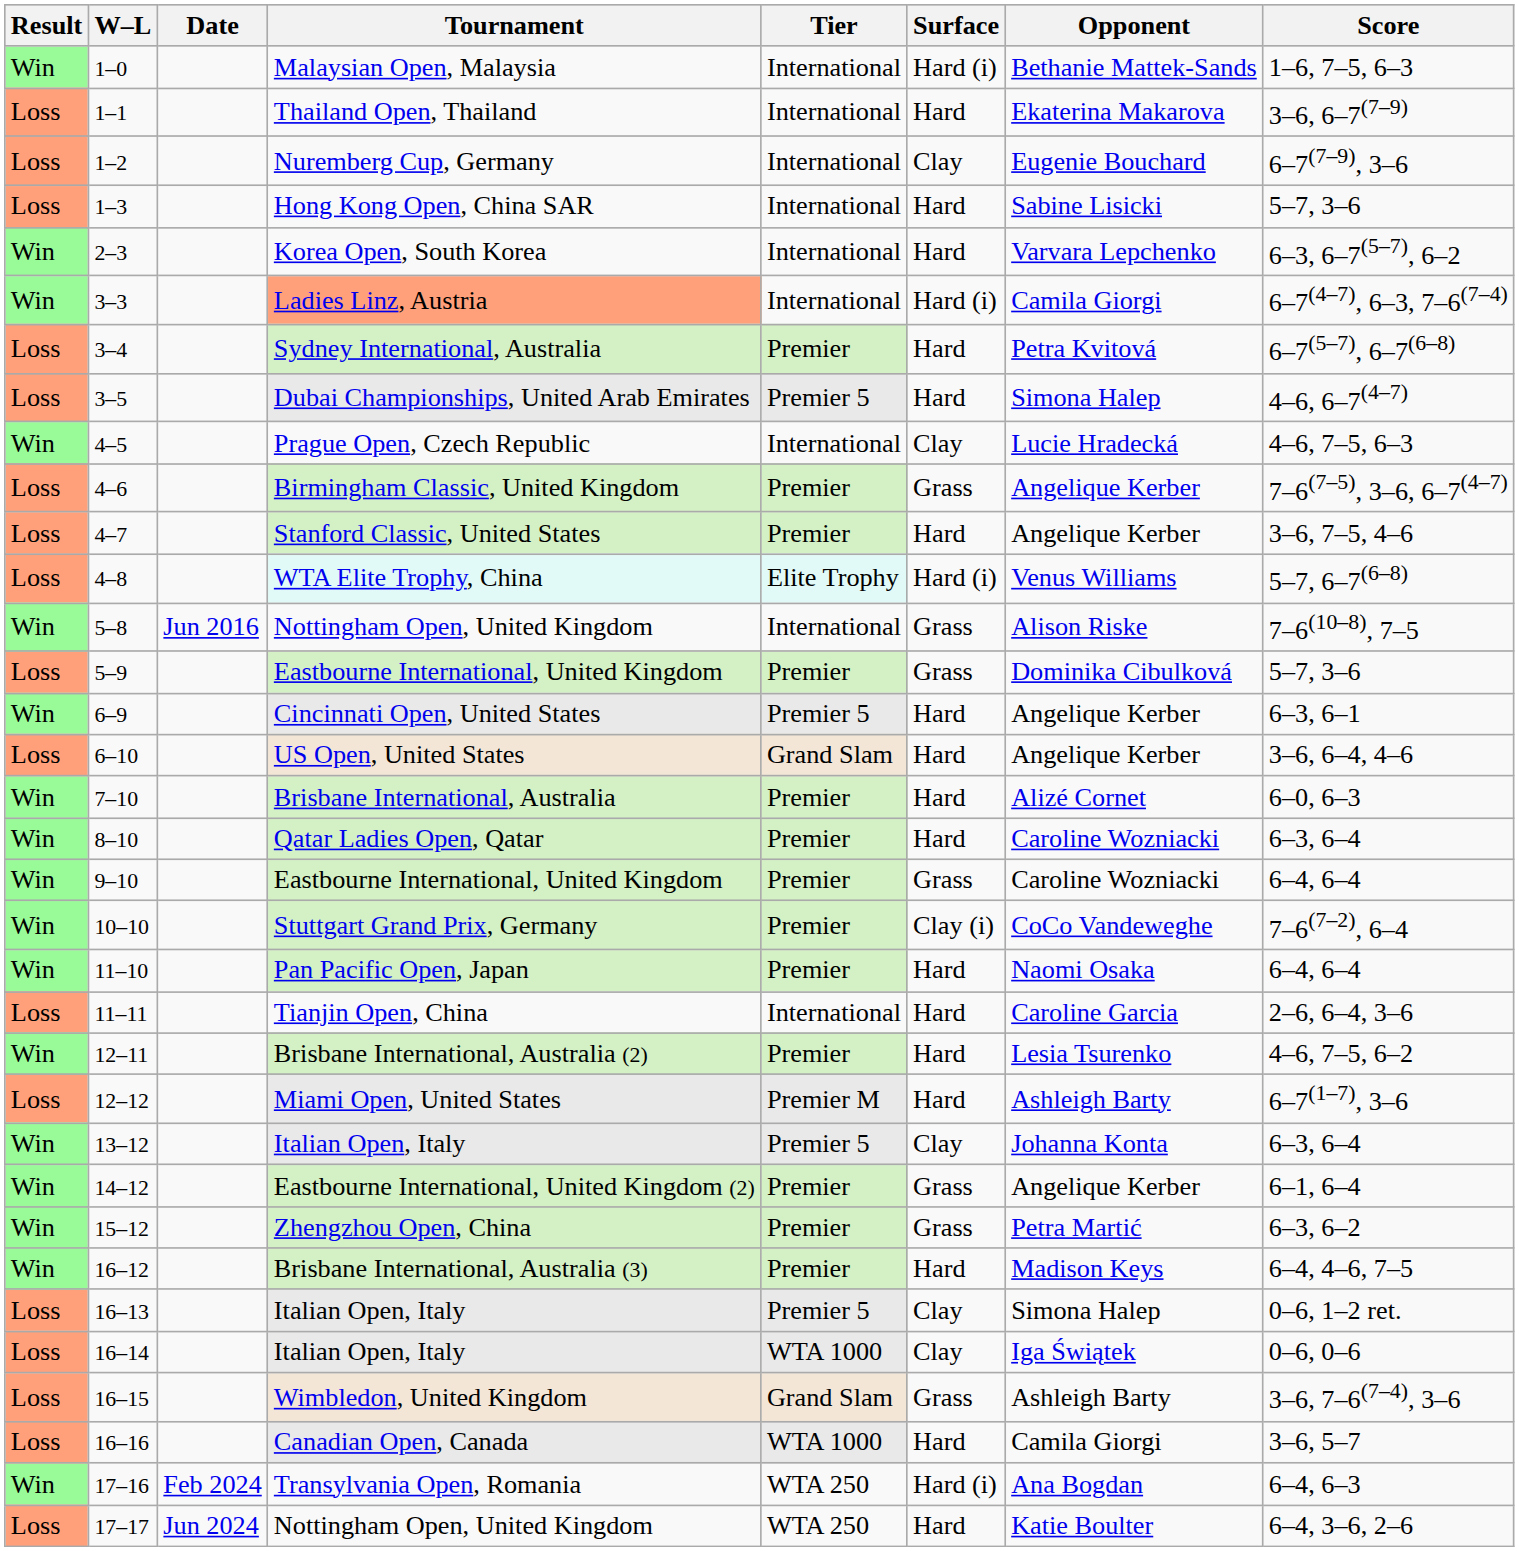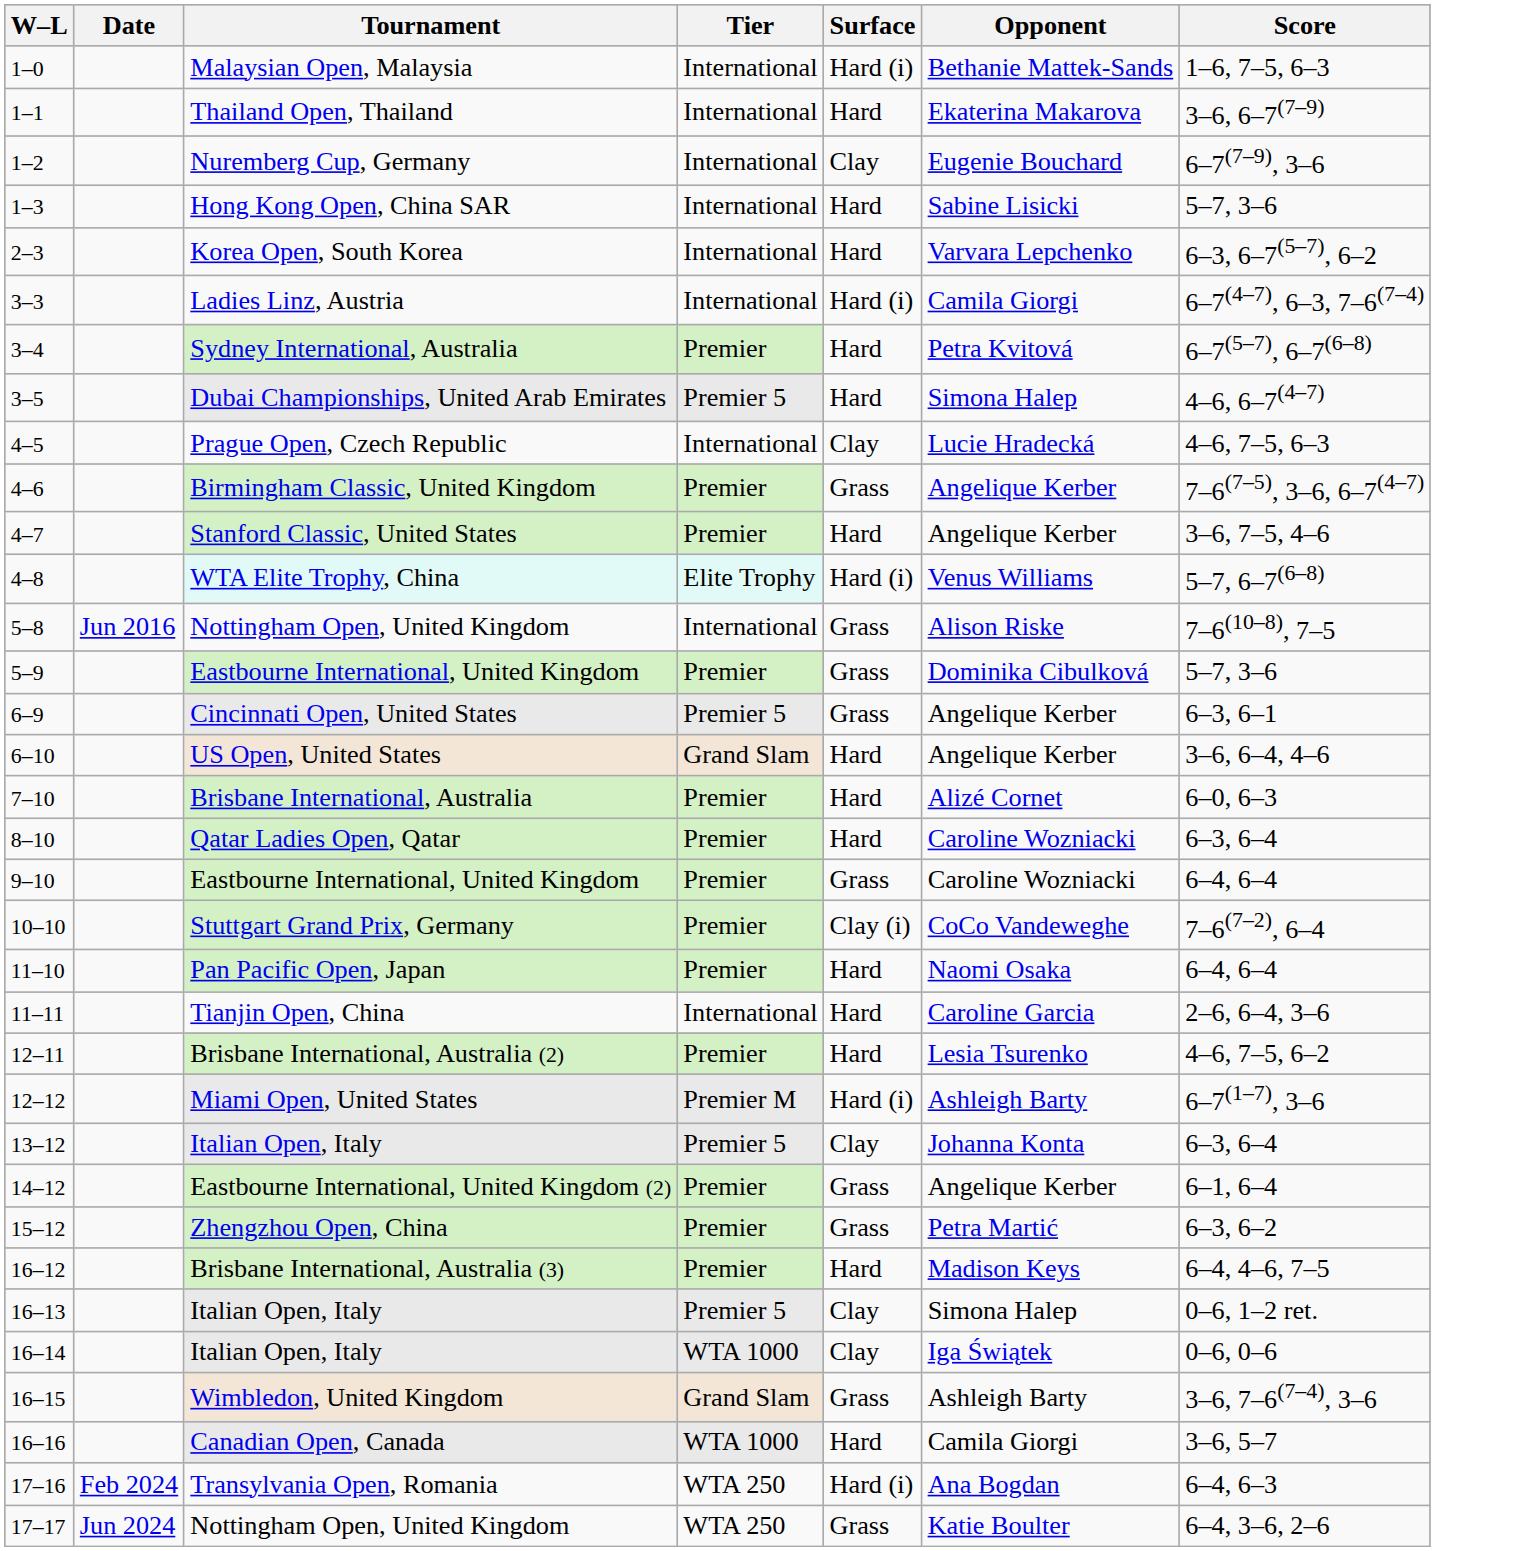 <table class="sortable wikitable">
 <tr>
-<th>Result</th>
 <th class="unsortable">W–L</th>
 <th>Date</th>
 <th>Tournament</th>
 <th>Tier</th>
 <th>Surface</th>
 <th>Opponent</th>
 <th class="unsortable">Score</th>
 </tr>
 <tr>
-<td style="background:#98fb98;">Win</td>
 <td><small>1–0</small></td>
 <td><a href='#'></a></td>
 <td><a href='#'>Malaysian Open</a>, Malaysia</td>
 <td>International</td>
 <td>Hard (i)</td>
 <td> <a href='#'>Bethanie Mattek-Sands</a></td>
 <td>1–6, 7–5, 6–3</td>
 </tr>
 <tr>
-<td style="background:#ffa07a;">Loss</td>
 <td><small>1–1</small></td>
 <td><a href='#'></a></td>
 <td><a href='#'>Thailand Open</a>, Thailand</td>
 <td>International</td>
 <td>Hard</td>
 <td> <a href='#'>Ekaterina Makarova</a></td>
 <td>3–6, 6–7<sup>(7–9)</sup></td>
 </tr>
 <tr>
-<td style="background:#ffa07a;">Loss</td>
 <td><small>1–2</small></td>
 <td><a href='#'></a></td>
 <td><a href='#'>Nuremberg Cup</a>, Germany</td>
 <td>International</td>
 <td>Clay</td>
 <td> <a href='#'>Eugenie Bouchard</a></td>
 <td>6–7<sup>(7–9)</sup>, 3–6</td>
 </tr>
 <tr>
-<td style="background:#ffa07a;">Loss</td>
 <td><small>1–3</small></td>
 <td><a href='#'></a></td>
 <td><a href='#'>Hong Kong Open</a>, China SAR</td>
 <td>International</td>
 <td>Hard</td>
 <td> <a href='#'>Sabine Lisicki</a></td>
 <td>5–7, 3–6</td>
 </tr>
 <tr>
-<td style="background:#98fb98;">Win</td>
 <td><small>2–3</small></td>
 <td><a href='#'></a></td>
 <td><a href='#'>Korea Open</a>, South Korea</td>
 <td>International</td>
 <td>Hard</td>
 <td> <a href='#'>Varvara Lepchenko</a></td>
 <td>6–3, 6–7<sup>(5–7)</sup>, 6–2</td>
 </tr>
 <tr>
-<td style="background:#98fb98;">Win</td>
 <td><small>3–3</small></td>
 <td><a href='#'></a></td>
-<td style="background: lightsalmon;"><a href='#'>Ladies Linz</a>, Austria</td>
+<td><a href='#'>Ladies Linz</a>, Austria</td>
 <td>International</td>
 <td>Hard (i)</td>
 <td> <a href='#'>Camila Giorgi</a></td>
 <td>6–7<sup>(4–7)</sup>, 6–3, 7–6<sup>(7–4)</sup></td>
 </tr>
 <tr>
-<td style="background:#ffa07a;">Loss</td>
 <td><small>3–4</small></td>
 <td><a href='#'></a></td>
 <td style="background:#d4f1c5;"><a href='#'>Sydney International</a>, Australia</td>
 <td style="background:#d4f1c5;">Premier</td>
 <td>Hard</td>
 <td> <a href='#'>Petra Kvitová</a></td>
 <td>6–7<sup>(5–7)</sup>, 6–7<sup>(6–8)</sup></td>
 </tr>
 <tr>
-<td style="background:#ffa07a;">Loss</td>
 <td><small>3–5</small></td>
 <td><a href='#'></a></td>
 <td style="background:#e9e9e9;"><a href='#'>Dubai Championships</a>, United Arab Emirates</td>
 <td style="background:#e9e9e9;">Premier 5</td>
 <td>Hard</td>
 <td> <a href='#'>Simona Halep</a></td>
 <td>4–6, 6–7<sup>(4–7)</sup></td>
 </tr>
 <tr>
-<td style="background:#98fb98;">Win</td>
 <td><small>4–5</small></td>
 <td><a href='#'></a></td>
 <td><a href='#'>Prague Open</a>, Czech Republic</td>
 <td>International</td>
 <td>Clay</td>
 <td> <a href='#'>Lucie Hradecká</a></td>
 <td>4–6, 7–5, 6–3</td>
 </tr>
 <tr>
-<td style="background:#ffa07a;">Loss</td>
 <td><small>4–6</small></td>
 <td><a href='#'></a></td>
 <td style="background:#d4f1c5;"><a href='#'>Birmingham Classic</a>, United Kingdom</td>
 <td style="background:#d4f1c5;">Premier</td>
 <td>Grass</td>
 <td> <a href='#'>Angelique Kerber</a></td>
 <td>7–6<sup>(7–5)</sup>, 3–6, 6–7<sup>(4–7)</sup></td>
 </tr>
 <tr>
-<td style="background:#ffa07a;">Loss</td>
 <td><small>4–7</small></td>
 <td><a href='#'></a></td>
 <td style="background:#d4f1c5;"><a href='#'>Stanford Classic</a>, United States</td>
 <td style="background:#d4f1c5;">Premier</td>
 <td>Hard</td>
 <td> Angelique Kerber</td>
 <td>3–6, 7–5, 4–6</td>
 </tr>
 <tr>
-<td style="background:#ffa07a;">Loss</td>
 <td><small>4–8</small></td>
 <td><a href='#'></a></td>
 <td style="background:#E2FAF7;"><a href='#'>WTA Elite Trophy</a>, China</td>
 <td style="background:#E2FAF7;">Elite Trophy</td>
 <td>Hard (i)</td>
 <td> <a href='#'>Venus Williams</a></td>
 <td>5–7, 6–7<sup>(6–8)</sup></td>
 </tr>
 <tr>
-<td style="background:#98fb98;">Win</td>
 <td><small>5–8</small></td>
 <td><a href='#'>Jun 2016</a></td>
 <td><a href='#'>Nottingham Open</a>, United Kingdom</td>
 <td>International</td>
 <td>Grass</td>
 <td> <a href='#'>Alison Riske</a></td>
 <td>7–6<sup>(10–8)</sup>, 7–5</td>
 </tr>
 <tr>
-<td style="background:#ffa07a;">Loss</td>
 <td><small>5–9</small></td>
 <td><a href='#'></a></td>
 <td style="background:#D4F1C5;"><a href='#'>Eastbourne International</a>, United Kingdom</td>
 <td style="background:#D4F1C5;">Premier</td>
 <td>Grass</td>
 <td> <a href='#'>Dominika Cibulková</a></td>
 <td>5–7, 3–6</td>
 </tr>
 <tr>
-<td style="background:#98fb98;">Win</td>
 <td><small>6–9</small></td>
 <td><a href='#'></a></td>
 <td style="background:#E9E9E9;"><a href='#'>Cincinnati Open</a>, United States</td>
 <td style="background:#E9E9E9;">Premier 5</td>
-<td>Hard</td>
+<td>Grass</td>
 <td> Angelique Kerber</td>
 <td>6–3, 6–1</td>
 </tr>
 <tr>
-<td style="background:#ffa07a;">Loss</td>
 <td><small>6–10</small></td>
 <td><a href='#'></a></td>
 <td style="background:#F3E6D7;"><a href='#'>US Open</a>, United States</td>
 <td style="background:#F3E6D7;">Grand Slam</td>
 <td>Hard</td>
 <td> Angelique Kerber</td>
 <td>3–6, 6–4, 4–6</td>
 </tr>
 <tr>
-<td style="background:#98fb98;">Win</td>
 <td><small>7–10</small></td>
 <td><a href='#'></a></td>
 <td style="background:#D4F1C5;"><a href='#'>Brisbane International</a>, Australia</td>
 <td style="background:#D4F1C5;">Premier</td>
 <td>Hard</td>
 <td> <a href='#'>Alizé Cornet</a></td>
 <td>6–0, 6–3</td>
 </tr>
 <tr>
-<td style="background:#98fb98;">Win</td>
 <td><small>8–10</small></td>
 <td><a href='#'></a></td>
 <td style="background:#D4F1C5;"><a href='#'>Qatar Ladies Open</a>, Qatar</td>
 <td style="background:#D4F1C5;">Premier</td>
 <td>Hard</td>
 <td> <a href='#'>Caroline Wozniacki</a></td>
 <td>6–3, 6–4</td>
 </tr>
 <tr>
-<td bgcolor=98FB98>Win</td>
 <td><small>9–10</small></td>
 <td><a href='#'></a></td>
 <td style="background:#D4F1C5;">Eastbourne International, United Kingdom</td>
 <td style="background:#D4F1C5;">Premier</td>
 <td>Grass</td>
 <td> Caroline Wozniacki</td>
 <td>6–4, 6–4</td>
 </tr>
 <tr>
-<td style="background:#98FB98;">Win</td>
 <td><small>10–10</small></td>
 <td><a href='#'></a></td>
 <td style="background:#d4f1c5;"><a href='#'>Stuttgart Grand Prix</a>, Germany</td>
 <td style="background:#d4f1c5;">Premier</td>
 <td>Clay (i)</td>
 <td> <a href='#'>CoCo Vandeweghe</a></td>
 <td>7–6<sup>(7–2)</sup>, 6–4</td>
 </tr>
 <tr>
-<td style="background:#98FB98;">Win</td>
 <td><small>11–10</small></td>
 <td><a href='#'></a></td>
 <td style="background:#d4f1c5;"><a href='#'>Pan Pacific Open</a>, Japan</td>
 <td style="background:#d4f1c5;">Premier</td>
 <td>Hard</td>
 <td> <a href='#'>Naomi Osaka</a></td>
 <td>6–4, 6–4</td>
 </tr>
 <tr>
-<td style="background:#ffa07a;">Loss</td>
 <td><small>11–11</small></td>
 <td><a href='#'></a></td>
 <td><a href='#'>Tianjin Open</a>, China</td>
 <td>International</td>
 <td>Hard</td>
 <td> <a href='#'>Caroline Garcia</a></td>
 <td>2–6, 6–4, 3–6</td>
 </tr>
 <tr>
-<td style="background:#98FB98;">Win</td>
 <td><small>12–11</small></td>
 <td><a href='#'></a></td>
 <td style="background:#D4F1C5;">Brisbane International, Australia <small>(2)</small></td>
 <td style="background:#D4F1C5;">Premier</td>
 <td>Hard</td>
 <td> <a href='#'>Lesia Tsurenko</a></td>
 <td>4–6, 7–5, 6–2</td>
 </tr>
 <tr>
-<td style="background:#ffa07a;">Loss</td>
 <td><small>12–12</small></td>
 <td><a href='#'></a></td>
 <td style="background:#e9e9e9;"><a href='#'>Miami Open</a>, United States</td>
 <td style="background:#e9e9e9;">Premier M</td>
-<td>Hard</td>
+<td>Hard (i)</td>
 <td> <a href='#'>Ashleigh Barty</a></td>
 <td>6–7<sup>(1–7)</sup>, 3–6</td>
 </tr>
 <tr>
-<td style="background:#98fb98;">Win</td>
 <td><small>13–12</small></td>
 <td><a href='#'></a></td>
 <td style="background:#e9e9e9;"><a href='#'>Italian Open</a>, Italy</td>
 <td style="background:#e9e9e9;">Premier 5</td>
 <td>Clay</td>
 <td> <a href='#'>Johanna Konta</a></td>
 <td>6–3, 6–4</td>
 </tr>
 <tr>
-<td bgcolor=98FB98>Win</td>
 <td><small>14–12</small></td>
 <td><a href='#'></a></td>
 <td style="background:#D4F1C5;">Eastbourne International, United Kingdom <small>(2)</small></td>
 <td style="background:#D4F1C5;">Premier</td>
 <td>Grass</td>
 <td> Angelique Kerber</td>
 <td>6–1, 6–4</td>
 </tr>
 <tr>
-<td bgcolor=98FB98>Win</td>
 <td><small>15–12</small></td>
 <td><a href='#'></a></td>
 <td style="background:#D4F1C5;"><a href='#'>Zhengzhou Open</a>, China</td>
 <td style="background:#D4F1C5;">Premier</td>
 <td>Grass</td>
 <td> <a href='#'>Petra Martić</a></td>
 <td>6–3, 6–2</td>
 </tr>
 <tr>
-<td bgcolor=98FB98>Win</td>
 <td><small>16–12</small></td>
 <td><a href='#'></a></td>
 <td bgcolor=d4f1c5>Brisbane International, Australia <small>(3)</small></td>
 <td bgcolor=d4f1c5>Premier</td>
 <td>Hard</td>
 <td> <a href='#'>Madison Keys</a></td>
 <td>6–4, 4–6, 7–5</td>
 </tr>
 <tr>
-<td style="background:#ffa07a;">Loss</td>
 <td><small>16–13</small></td>
 <td><a href='#'></a></td>
 <td style="background:#e9e9e9;">Italian Open, Italy</td>
 <td style="background:#e9e9e9;">Premier 5</td>
 <td>Clay</td>
 <td> Simona Halep</td>
 <td>0–6, 1–2 ret.</td>
 </tr>
 <tr>
-<td bgcolor=FFA07A>Loss</td>
 <td><small>16–14</small></td>
 <td><a href='#'></a></td>
 <td style="background:#e9e9e9;">Italian Open, Italy</td>
 <td style="background:#e9e9e9;">WTA 1000</td>
 <td>Clay</td>
 <td> <a href='#'>Iga Świątek</a></td>
 <td>0–6, 0–6</td>
 </tr>
 <tr>
-<td bgcolor=FFA07A>Loss</td>
 <td><small>16–15</small></td>
 <td><a href='#'></a></td>
 <td style="background:#F3E6D7;"><a href='#'>Wimbledon</a>, United Kingdom</td>
 <td style="background:#F3E6D7;">Grand Slam</td>
 <td>Grass</td>
 <td> Ashleigh Barty</td>
 <td>3–6, 7–6<sup>(7–4)</sup>, 3–6</td>
 </tr>
 <tr>
-<td bgcolor=FFA07A>Loss</td>
 <td><small>16–16</small></td>
 <td><a href='#'></a></td>
 <td style="background:#e9e9e9;"><a href='#'>Canadian Open</a>, Canada</td>
 <td style="background:#e9e9e9;">WTA 1000</td>
 <td>Hard</td>
 <td> Camila Giorgi</td>
 <td>3–6, 5–7</td>
 </tr>
 <tr>
-<td bgcolor=98FB98>Win</td>
 <td><small>17–16</small></td>
 <td><a href='#'>Feb 2024</a></td>
 <td><a href='#'>Transylvania Open</a>, Romania</td>
 <td>WTA 250</td>
 <td>Hard (i)</td>
 <td> <a href='#'>Ana Bogdan</a></td>
 <td>6–4, 6–3</td>
 </tr>
 <tr>
-<td bgcolor=FFA07A>Loss</td>
 <td><small>17–17</small></td>
 <td><a href='#'>Jun 2024</a></td>
 <td>Nottingham Open, United Kingdom</td>
 <td>WTA 250</td>
-<td>Hard</td>
+<td>Grass</td>
 <td> <a href='#'>Katie Boulter</a></td>
 <td>6–4, 3–6, 2–6</td>
 </tr>
 </table>
